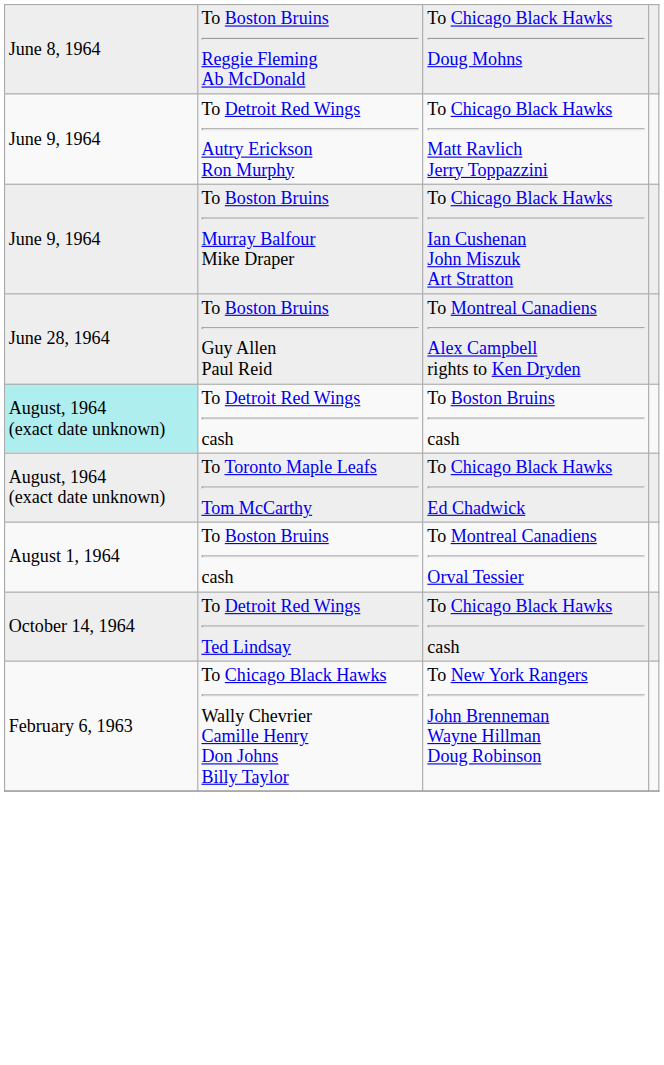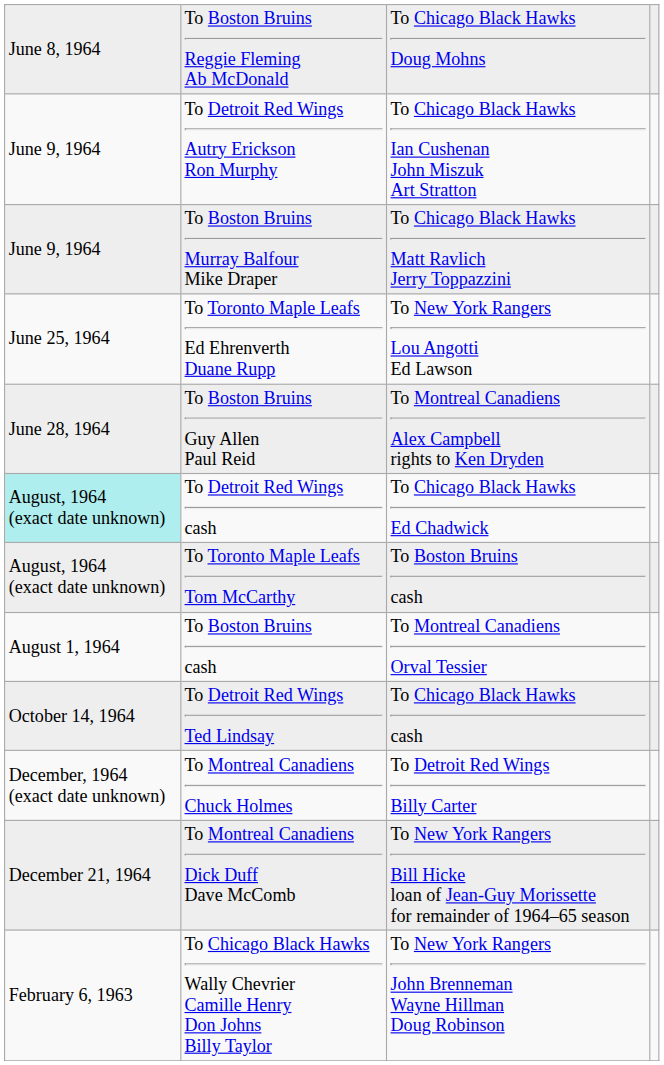 <table class="wikitable" style="border:1px solid #999999; width:580px;">
 <tr bgcolor="eeeeee">
 <td>June 8, 1964</td>
 <td valign="top">To <a href='#'>Boston Bruins</a><hr><a href='#'>Reggie Fleming</a><br><a href='#'>Ab McDonald</a></td>
 <td valign="top">To <a href='#'>Chicago Black Hawks</a><hr><a href='#'>Doug Mohns</a></td>
 <td></td>
 </tr>
 <tr>
 <td>June 9, 1964</td>
 <td valign="top">To <a href='#'>Detroit Red Wings</a><hr><a href='#'>Autry Erickson</a><br><a href='#'>Ron Murphy</a></td>
-<td valign="top">To <a href='#'>Chicago Black Hawks</a><hr><a href='#'>Matt Ravlich</a><br><a href='#'>Jerry Toppazzini</a></td>
+<td valign="top">To <a href='#'>Chicago Black Hawks</a><hr><a href='#'>Ian Cushenan</a><br><a href='#'>John Miszuk</a><br><a href='#'>Art Stratton</a></td>
 <td></td>
 </tr>
 <tr bgcolor="eeeeee">
 <td>June 9, 1964</td>
 <td valign="top">To <a href='#'>Boston Bruins</a><hr><a href='#'>Murray Balfour</a><br>Mike Draper</td>
-<td valign="top">To <a href='#'>Chicago Black Hawks</a><hr><a href='#'>Ian Cushenan</a><br><a href='#'>John Miszuk</a><br><a href='#'>Art Stratton</a></td>
+<td valign="top">To <a href='#'>Chicago Black Hawks</a><hr><a href='#'>Matt Ravlich</a><br><a href='#'>Jerry Toppazzini</a></td>
+<td></td>
+</tr>
+<tr>
+<td>June 25, 1964</td>
+<td valign="top">To <a href='#'>Toronto Maple Leafs</a><hr>Ed Ehrenverth<br><a href='#'>Duane Rupp</a></td>
+<td valign="top">To <a href='#'>New York Rangers</a><hr><a href='#'>Lou Angotti</a><br>Ed Lawson</td>
 <td></td>
 </tr>
 <tr bgcolor="eeeeee">
 <td>June 28, 1964</td>
 <td valign="top">To <a href='#'>Boston Bruins</a><hr>Guy Allen<br>Paul Reid</td>
 <td valign="top">To <a href='#'>Montreal Canadiens</a><hr><a href='#'>Alex Campbell</a><br>rights to <a href='#'>Ken Dryden</a></td>
 <td></td>
 </tr>
 <tr>
 <td style="background: paleturquoise;">August, 1964<br>(exact date unknown)</td>
 <td valign="top">To <a href='#'>Detroit Red Wings</a><hr>cash</td>
-<td valign="top">To <a href='#'>Boston Bruins</a><hr>cash</td>
+<td valign="top">To <a href='#'>Chicago Black Hawks</a><hr><a href='#'>Ed Chadwick</a></td>
 <td></td>
 </tr>
 <tr bgcolor="eeeeee">
 <td>August, 1964<br>(exact date unknown)</td>
 <td valign="top">To <a href='#'>Toronto Maple Leafs</a><hr><a href='#'>Tom McCarthy</a></td>
-<td valign="top">To <a href='#'>Chicago Black Hawks</a><hr><a href='#'>Ed Chadwick</a></td>
+<td valign="top">To <a href='#'>Boston Bruins</a><hr>cash</td>
 <td></td>
 </tr>
 <tr>
 <td>August 1, 1964</td>
 <td valign="top">To <a href='#'>Boston Bruins</a><hr>cash</td>
 <td valign="top">To <a href='#'>Montreal Canadiens</a><hr><a href='#'>Orval Tessier</a></td>
 <td></td>
 </tr>
 <tr bgcolor="eeeeee">
 <td>October 14, 1964</td>
 <td valign="top">To <a href='#'>Detroit Red Wings</a><hr><a href='#'>Ted Lindsay</a></td>
 <td valign="top">To <a href='#'>Chicago Black Hawks</a><hr>cash</td>
 <td></td>
 </tr>
 <tr>
+<td>December, 1964<br>(exact date unknown)</td>
+<td valign="top">To <a href='#'>Montreal Canadiens</a><hr><a href='#'>Chuck Holmes</a></td>
+<td valign="top">To <a href='#'>Detroit Red Wings</a><hr><a href='#'>Billy Carter</a></td>
+<td></td>
+</tr>
+<tr bgcolor="eeeeee">
+<td>December 21, 1964</td>
+<td valign="top">To <a href='#'>Montreal Canadiens</a><hr><a href='#'>Dick Duff</a><br>Dave McComb</td>
+<td valign="top">To <a href='#'>New York Rangers</a><hr><a href='#'>Bill Hicke</a><br>loan of <a href='#'>Jean-Guy Morissette</a><br>for remainder of 1964–65 season</td>
+<td></td>
+</tr>
+<tr>
 <td>February 6, 1963</td>
 <td valign="top">To <a href='#'>Chicago Black Hawks</a><hr>Wally Chevrier<br><a href='#'>Camille Henry</a><br><a href='#'>Don Johns</a><br><a href='#'>Billy Taylor</a></td>
 <td valign="top">To <a href='#'>New York Rangers</a><hr><a href='#'>John Brenneman</a><br><a href='#'>Wayne Hillman</a><br><a href='#'>Doug Robinson</a></td>
 <td></td>
 </tr>
 <tr bgcolor="eeeeee">
 </tr>
 </table>
